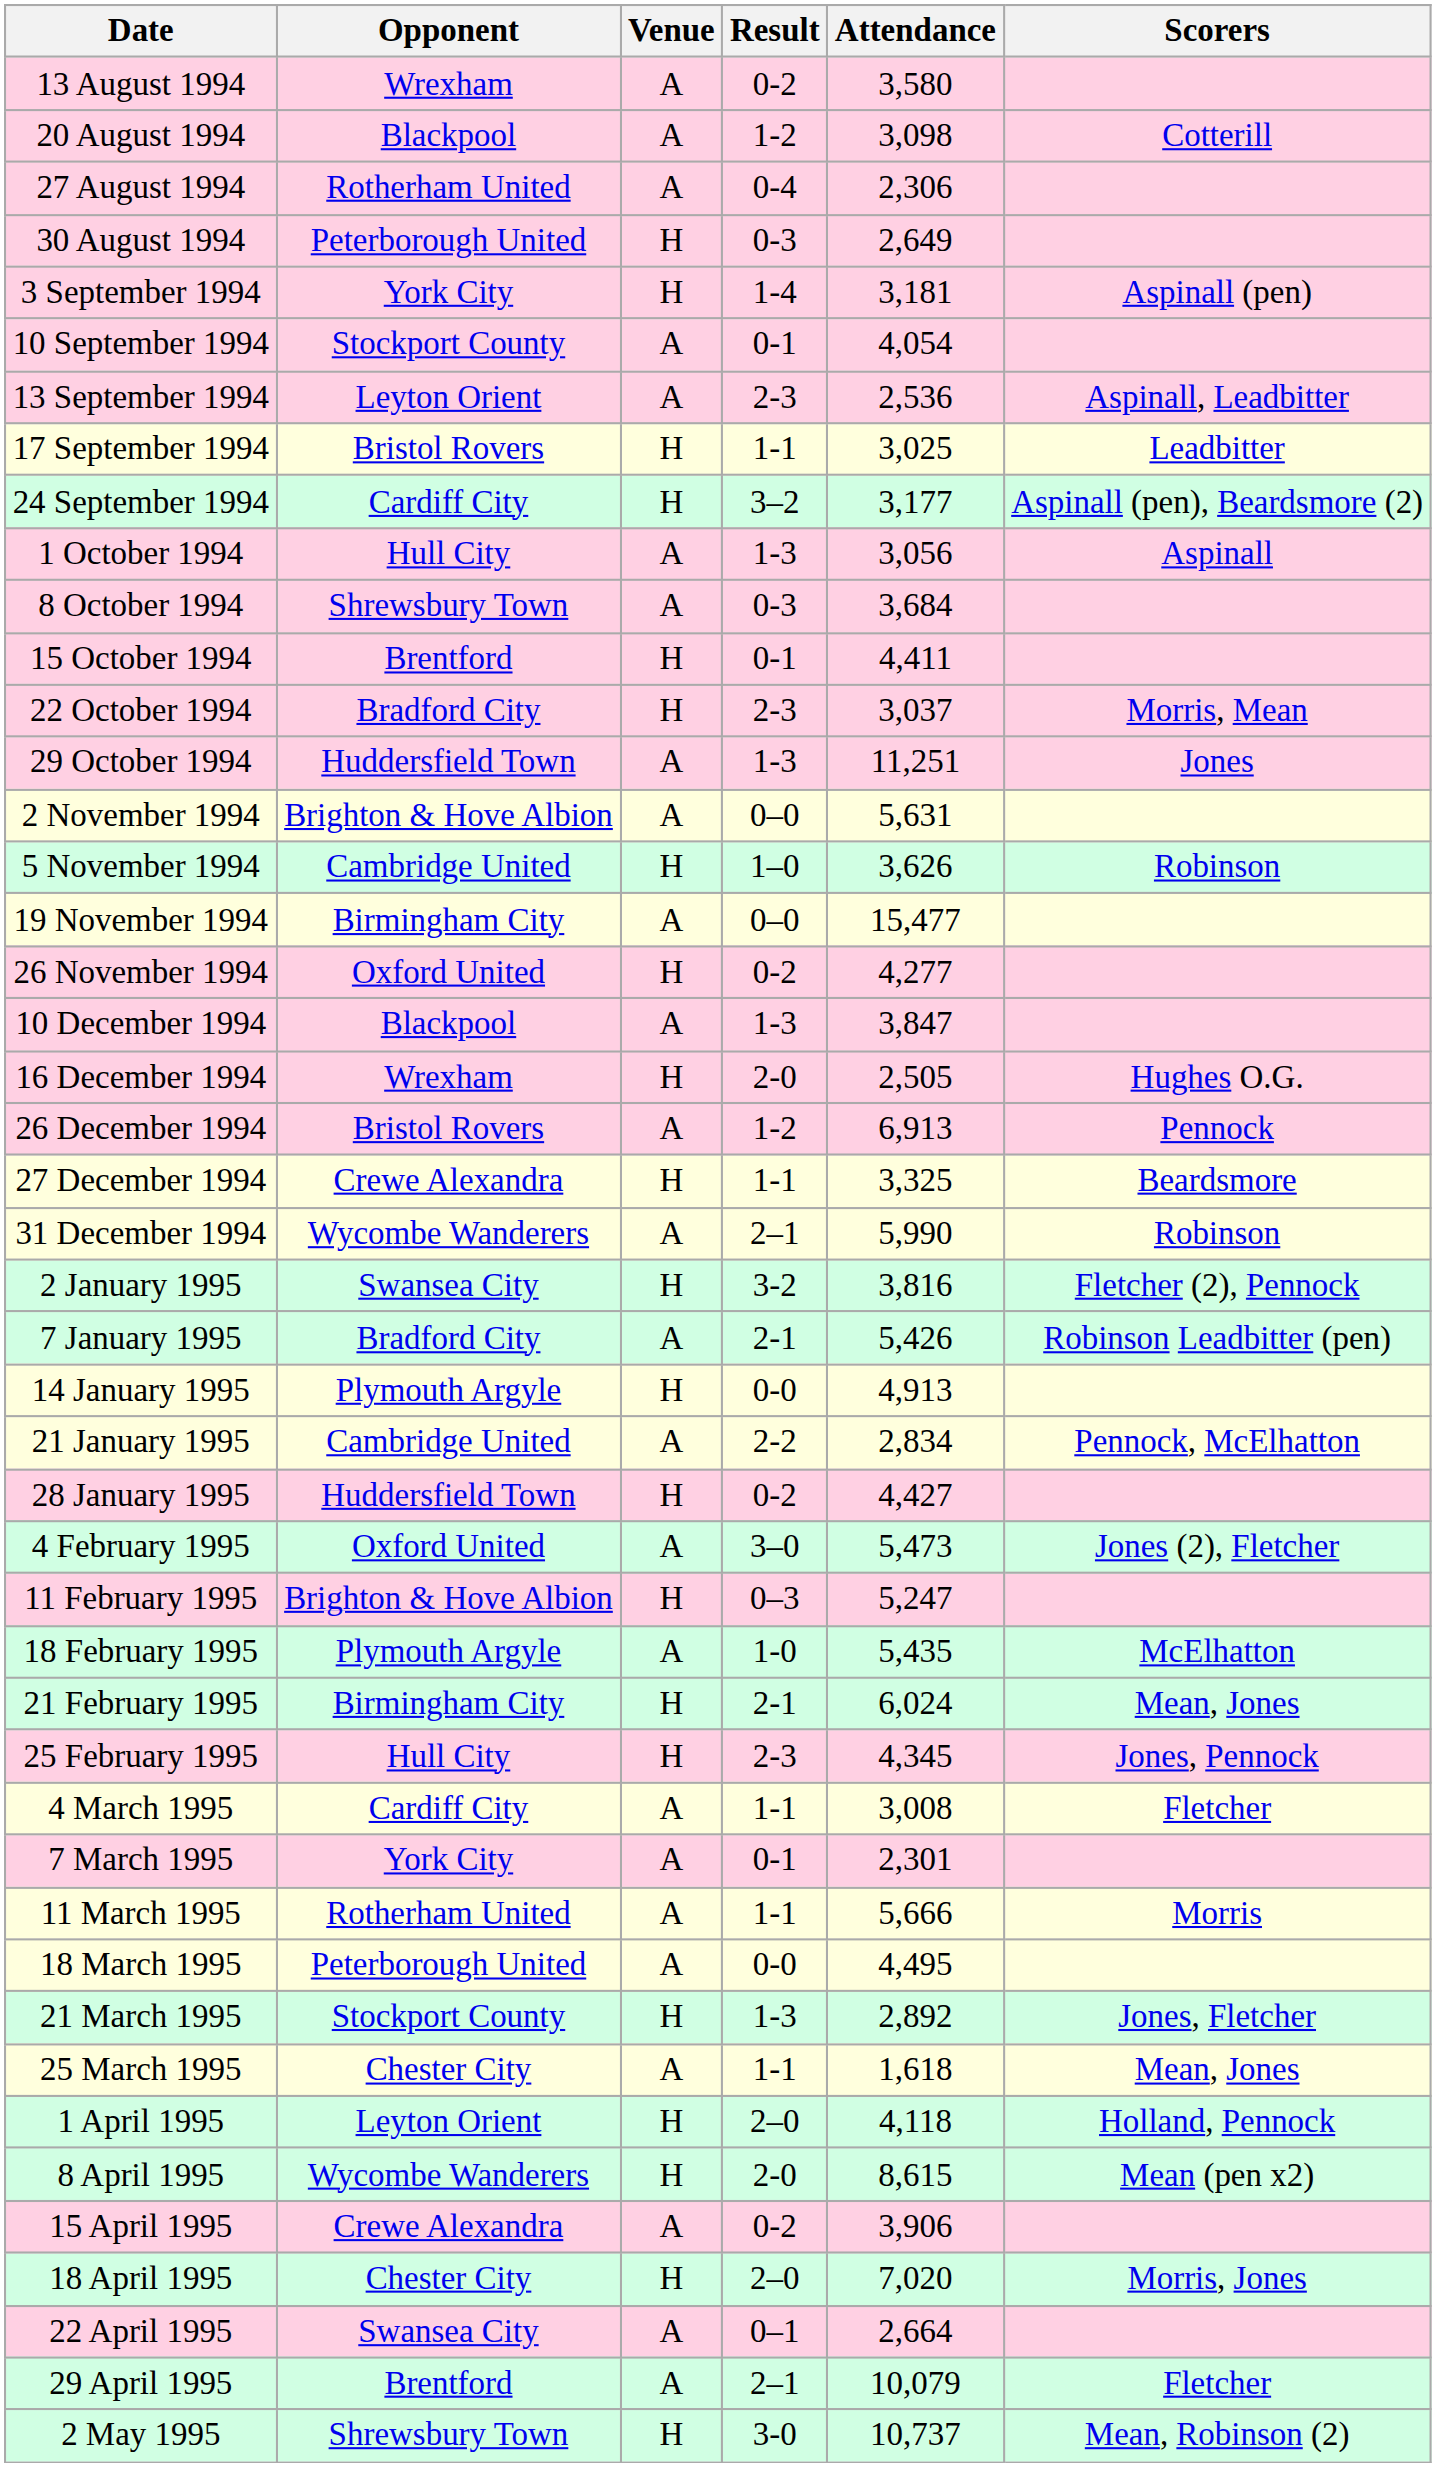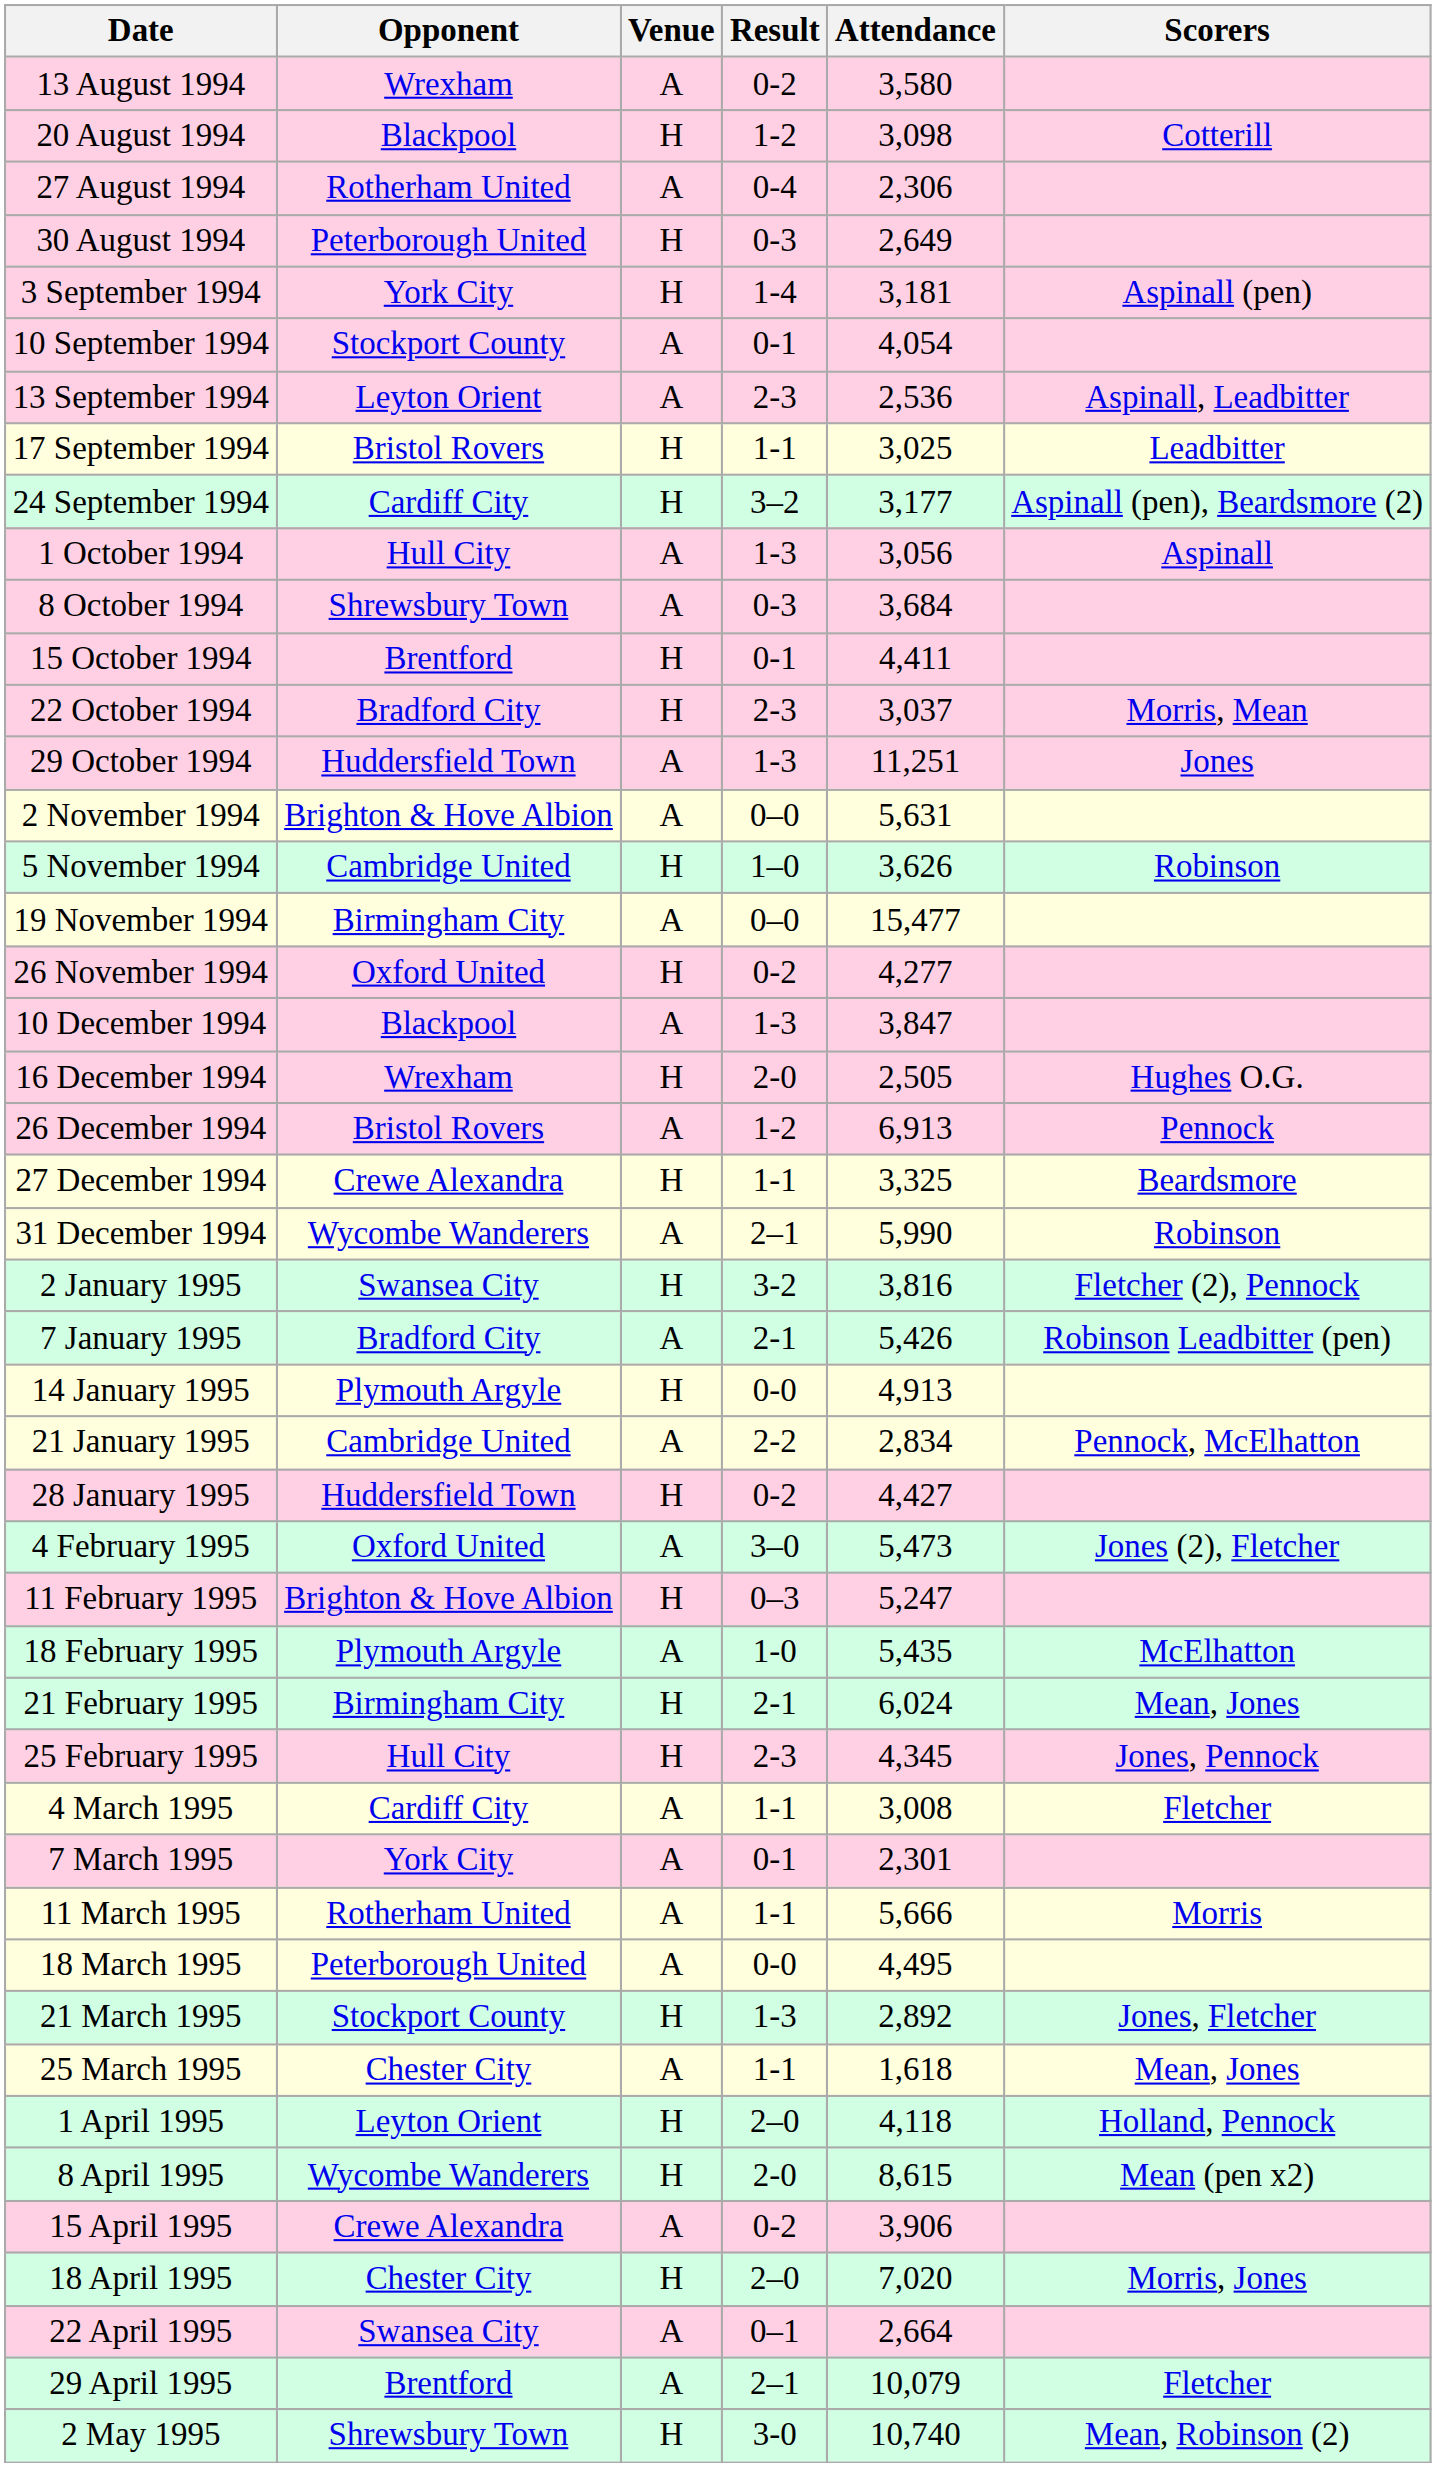 <table class="wikitable sortable" style="font-size:100%; text-align:center">
 <tr>
 <th>Date</th>
 <th>Opponent</th>
 <th>Venue</th>
 <th>Result</th>
 <th>Attendance</th>
 <th>Scorers</th>
 </tr>
 <tr style="background-color: #ffd0e3;">
 <td>13 August 1994</td>
 <td><a href='#'>Wrexham</a></td>
 <td>A</td>
 <td>0-2</td>
 <td>3,580</td>
 <td></td>
 </tr>
 <tr style="background-color: #ffd0e3;">
 <td>20 August 1994</td>
 <td><a href='#'>Blackpool</a></td>
-<td>A</td>
+<td>H</td>
 <td>1-2</td>
 <td>3,098</td>
 <td><a href='#'>Cotterill</a></td>
 </tr>
 <tr style="background-color: #ffd0e3;">
 <td>27 August 1994</td>
 <td><a href='#'>Rotherham United</a></td>
 <td>A</td>
 <td>0-4</td>
 <td>2,306</td>
 <td></td>
 </tr>
 <tr style="background-color: #ffd0e3;">
 <td>30 August 1994</td>
 <td><a href='#'>Peterborough United</a></td>
 <td>H</td>
 <td>0-3</td>
 <td>2,649</td>
 <td></td>
 </tr>
 <tr style="background-color: #ffd0e3;">
 <td>3 September 1994</td>
 <td><a href='#'>York City</a></td>
 <td>H</td>
 <td>1-4</td>
 <td>3,181</td>
 <td><a href='#'>Aspinall</a> (pen)</td>
 </tr>
 <tr style="background-color: #ffd0e3;">
 <td>10 September 1994</td>
 <td><a href='#'>Stockport County</a></td>
 <td>A</td>
 <td>0-1</td>
 <td>4,054</td>
 <td></td>
 </tr>
 <tr style="background-color: #ffd0e3;">
 <td>13 September 1994</td>
 <td><a href='#'>Leyton Orient</a></td>
 <td>A</td>
 <td>2-3</td>
 <td>2,536</td>
 <td><a href='#'>Aspinall</a>, <a href='#'>Leadbitter</a></td>
 </tr>
 <tr style="background-color: #ffffdd;">
 <td>17 September 1994</td>
 <td><a href='#'>Bristol Rovers</a></td>
 <td>H</td>
 <td>1-1</td>
 <td>3,025</td>
 <td><a href='#'>Leadbitter</a></td>
 </tr>
 <tr style="background-color: #d0ffe3;">
 <td>24 September 1994</td>
 <td><a href='#'>Cardiff City</a></td>
 <td>H</td>
 <td>3–2</td>
 <td>3,177</td>
 <td><a href='#'>Aspinall</a> (pen), <a href='#'>Beardsmore</a> (2)</td>
 </tr>
 <tr style="background-color: #ffd0e3;">
 <td>1 October 1994</td>
 <td><a href='#'>Hull City</a></td>
 <td>A</td>
 <td>1-3</td>
 <td>3,056</td>
 <td><a href='#'>Aspinall</a></td>
 </tr>
 <tr style="background-color: #ffd0e3;">
 <td>8 October 1994</td>
 <td><a href='#'>Shrewsbury Town</a></td>
 <td>A</td>
 <td>0-3</td>
 <td>3,684</td>
 <td></td>
 </tr>
 <tr style="background-color: #ffd0e3;">
 <td>15 October 1994</td>
 <td><a href='#'>Brentford</a></td>
 <td>H</td>
 <td>0-1</td>
 <td>4,411</td>
 <td></td>
 </tr>
 <tr style="background-color: #ffd0e3;">
 <td>22 October 1994</td>
 <td><a href='#'>Bradford City</a></td>
 <td>H</td>
 <td>2-3</td>
 <td>3,037</td>
 <td><a href='#'>Morris</a>, <a href='#'>Mean</a></td>
 </tr>
 <tr style="background-color: #ffd0e3;">
 <td>29 October 1994</td>
 <td><a href='#'>Huddersfield Town</a></td>
 <td>A</td>
 <td>1-3</td>
 <td>11,251</td>
 <td><a href='#'>Jones</a></td>
 </tr>
 <tr style="background-color: #ffffdd;">
 <td>2 November 1994</td>
 <td><a href='#'>Brighton & Hove Albion</a></td>
 <td>A</td>
 <td>0–0</td>
 <td>5,631</td>
 <td></td>
 </tr>
 <tr style="background-color: #d0ffe3;">
 <td>5 November 1994</td>
 <td><a href='#'>Cambridge United</a></td>
 <td>H</td>
 <td>1–0</td>
 <td>3,626</td>
 <td><a href='#'>Robinson</a></td>
 </tr>
 <tr style="background-color: #ffffdd;">
 <td>19 November 1994</td>
 <td><a href='#'>Birmingham City</a></td>
 <td>A</td>
 <td>0–0</td>
 <td>15,477</td>
 <td></td>
 </tr>
 <tr style="background-color: #ffd0e3;">
 <td>26 November 1994</td>
 <td><a href='#'>Oxford United</a></td>
 <td>H</td>
 <td>0-2</td>
 <td>4,277</td>
 <td></td>
 </tr>
 <tr style="background-color: #ffd0e3;">
 <td>10 December 1994</td>
 <td><a href='#'>Blackpool</a></td>
 <td>A</td>
 <td>1-3</td>
 <td>3,847</td>
 <td></td>
 </tr>
 <tr style="background-color: #ffd0e3;">
 <td>16 December 1994</td>
 <td><a href='#'>Wrexham</a></td>
 <td>H</td>
 <td>2-0</td>
 <td>2,505</td>
 <td><a href='#'>Hughes</a> O.G.</td>
 </tr>
 <tr style="background-color: #ffd0e3;">
 <td>26 December 1994</td>
 <td><a href='#'>Bristol Rovers</a></td>
 <td>A</td>
 <td>1-2</td>
 <td>6,913</td>
 <td><a href='#'>Pennock</a></td>
 </tr>
 <tr style="background-color: #ffffdd;">
 <td>27 December 1994</td>
 <td><a href='#'>Crewe Alexandra</a></td>
 <td>H</td>
 <td>1-1</td>
 <td>3,325</td>
 <td><a href='#'>Beardsmore</a></td>
 </tr>
 <tr style="background-color: #ffffdd;">
 <td>31 December 1994</td>
 <td><a href='#'>Wycombe Wanderers</a></td>
 <td>A</td>
 <td>2–1</td>
 <td>5,990</td>
 <td><a href='#'>Robinson</a></td>
 </tr>
 <tr style="background-color: #d0ffe3;">
 <td>2 January 1995</td>
 <td><a href='#'>Swansea City</a></td>
 <td>H</td>
 <td>3-2</td>
 <td>3,816</td>
 <td><a href='#'>Fletcher</a> (2), <a href='#'>Pennock</a></td>
 </tr>
 <tr style="background-color: #d0ffe3;">
 <td>7 January 1995</td>
 <td><a href='#'>Bradford City</a></td>
 <td>A</td>
 <td>2-1</td>
 <td>5,426</td>
 <td><a href='#'>Robinson</a> <a href='#'>Leadbitter</a> (pen)</td>
 </tr>
 <tr style="background-color: #ffffdd;">
 <td>14 January 1995</td>
 <td><a href='#'>Plymouth Argyle</a></td>
 <td>H</td>
 <td>0-0</td>
 <td>4,913</td>
 <td></td>
 </tr>
 <tr style="background-color: #ffffdd;">
 <td>21 January 1995</td>
 <td><a href='#'>Cambridge United</a></td>
 <td>A</td>
 <td>2-2</td>
 <td>2,834</td>
 <td><a href='#'>Pennock</a>, <a href='#'>McElhatton</a></td>
 </tr>
 <tr style="background-color: #ffd0e3;">
 <td>28 January 1995</td>
 <td><a href='#'>Huddersfield Town</a></td>
 <td>H</td>
 <td>0-2</td>
 <td>4,427</td>
 <td></td>
 </tr>
 <tr style="background-color: #d0ffe3;">
 <td>4 February 1995</td>
 <td><a href='#'>Oxford United</a></td>
 <td>A</td>
 <td>3–0</td>
 <td>5,473</td>
 <td><a href='#'>Jones</a> (2), <a href='#'>Fletcher</a></td>
 </tr>
 <tr style="background-color: #ffd0e3;">
 <td>11 February 1995</td>
 <td><a href='#'>Brighton & Hove Albion</a></td>
 <td>H</td>
 <td>0–3</td>
 <td>5,247</td>
 <td></td>
 </tr>
 <tr style="background-color: #d0ffe3;">
 <td>18 February 1995</td>
 <td><a href='#'>Plymouth Argyle</a></td>
 <td>A</td>
 <td>1-0</td>
 <td>5,435</td>
 <td><a href='#'>McElhatton</a></td>
 </tr>
 <tr style="background-color: #d0ffe3;">
 <td>21 February 1995</td>
 <td><a href='#'>Birmingham City</a></td>
 <td>H</td>
 <td>2-1</td>
 <td>6,024</td>
 <td><a href='#'>Mean</a>, <a href='#'>Jones</a></td>
 </tr>
 <tr style="background-color: #ffd0e3;">
 <td>25 February 1995</td>
 <td><a href='#'>Hull City</a></td>
 <td>H</td>
 <td>2-3</td>
 <td>4,345</td>
 <td><a href='#'>Jones</a>, <a href='#'>Pennock</a></td>
 </tr>
 <tr style="background-color: #ffffdd;">
 <td>4 March 1995</td>
 <td><a href='#'>Cardiff City</a></td>
 <td>A</td>
 <td>1-1</td>
 <td>3,008</td>
 <td><a href='#'>Fletcher</a></td>
 </tr>
 <tr style="background-color: #ffd0e3;">
 <td>7 March 1995</td>
 <td><a href='#'>York City</a></td>
 <td>A</td>
 <td>0-1</td>
 <td>2,301</td>
 <td></td>
 </tr>
 <tr style="background-color: #ffffdd;">
 <td>11 March 1995</td>
 <td><a href='#'>Rotherham United</a></td>
 <td>A</td>
 <td>1-1</td>
 <td>5,666</td>
 <td><a href='#'>Morris</a></td>
 </tr>
 <tr style="background-color: #ffffdd;">
 <td>18 March 1995</td>
 <td><a href='#'>Peterborough United</a></td>
 <td>A</td>
 <td>0-0</td>
 <td>4,495</td>
 <td></td>
 </tr>
 <tr style="background-color: #d0ffe3;">
 <td>21 March 1995</td>
 <td><a href='#'>Stockport County</a></td>
 <td>H</td>
 <td>1-3</td>
 <td>2,892</td>
 <td><a href='#'>Jones</a>, <a href='#'>Fletcher</a></td>
 </tr>
 <tr style="background-color: #ffffdd;">
 <td>25 March 1995</td>
 <td><a href='#'>Chester City</a></td>
 <td>A</td>
 <td>1-1</td>
 <td>1,618</td>
 <td><a href='#'>Mean</a>, <a href='#'>Jones</a></td>
 </tr>
 <tr style="background-color: #d0ffe3;">
 <td>1 April 1995</td>
 <td><a href='#'>Leyton Orient</a></td>
 <td>H</td>
 <td>2–0</td>
 <td>4,118</td>
 <td><a href='#'>Holland</a>, <a href='#'>Pennock</a></td>
 </tr>
 <tr style="background-color: #d0ffe3;">
 <td>8 April 1995</td>
 <td><a href='#'>Wycombe Wanderers</a></td>
 <td>H</td>
 <td>2-0</td>
 <td>8,615</td>
 <td><a href='#'>Mean</a> (pen x2)</td>
 </tr>
 <tr style="background-color: #ffd0e3;">
 <td>15 April 1995</td>
 <td><a href='#'>Crewe Alexandra</a></td>
 <td>A</td>
 <td>0-2</td>
 <td>3,906</td>
 <td></td>
 </tr>
 <tr style="background-color: #d0ffe3;">
 <td>18 April 1995</td>
 <td><a href='#'>Chester City</a></td>
 <td>H</td>
 <td>2–0</td>
 <td>7,020</td>
 <td><a href='#'>Morris</a>, <a href='#'>Jones</a></td>
 </tr>
 <tr style="background-color: #ffd0e3;">
 <td>22 April 1995</td>
 <td><a href='#'>Swansea City</a></td>
 <td>A</td>
 <td>0–1</td>
 <td>2,664</td>
 <td></td>
 </tr>
 <tr style="background-color: #d0ffe3;">
 <td>29 April 1995</td>
 <td><a href='#'>Brentford</a></td>
 <td>A</td>
 <td>2–1</td>
 <td>10,079</td>
 <td><a href='#'>Fletcher</a></td>
 </tr>
 <tr style="background-color: #d0ffe3;">
 <td>2 May 1995</td>
 <td><a href='#'>Shrewsbury Town</a></td>
 <td>H</td>
 <td>3-0</td>
-<td>10,737</td>
+<td>10,740</td>
 <td><a href='#'>Mean</a>, <a href='#'>Robinson</a> (2)</td>
 </tr>
 </table>
